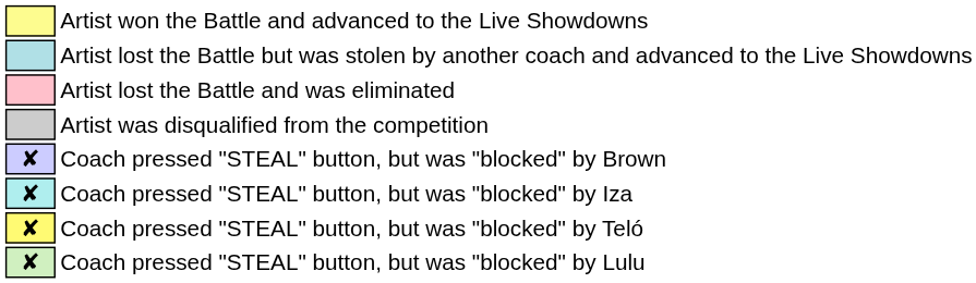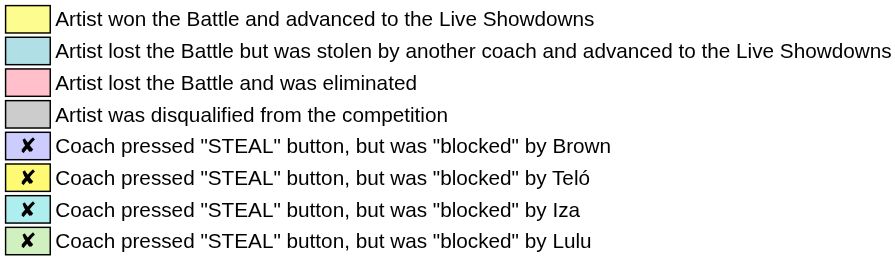 <table class="toccolours" style="font-size: 90%; white-space: nowrap;">
 <tr>
 <td style="background:#FDFC8F; border:1px solid black;">      </td>
 <td>Artist won the Battle and advanced to the Live Showdowns</td>
 </tr>
 <tr>
 <td style="background:#B0E0E6; border:1px solid black;">      </td>
 <td>Artist lost the Battle but was stolen by another coach and advanced to the Live Showdowns</td>
 </tr>
 <tr>
 <td style="background:#FFC0CB; border:1px solid black;">      </td>
 <td>Artist lost the Battle and was eliminated</td>
 </tr>
 <tr>
 <td style="background:#CCCCCC; border:1px solid black;">      </td>
 <td>Artist was disqualified from the competition</td>
 </tr>
 <tr>
 <td style="background:#ccccff; border:1px solid black;">  ✘  </td>
 <td>Coach pressed "STEAL" button, but was "blocked" by Brown</td>
 </tr>
 <tr>
+<td style="background:#fffa73; border:1px solid black;">  ✘  </td>
+<td>Coach pressed "STEAL" button, but was "blocked" by Teló</td>
+</tr>
+<tr>
 <td style="background:#afeeee; border:1px solid black;">  ✘  </td>
 <td>Coach pressed "STEAL" button, but was "blocked" by Iza</td>
-</tr>
-<tr>
-<td style="background:#fffa73; border:1px solid black;">  ✘  </td>
-<td>Coach pressed "STEAL" button, but was "blocked" by Teló</td>
 </tr>
 <tr>
 <td style="background:#d0f0c0; border:1px solid black;">  ✘  </td>
 <td>Coach pressed "STEAL" button, but was "blocked" by Lulu</td>
 </tr>
 </table>
